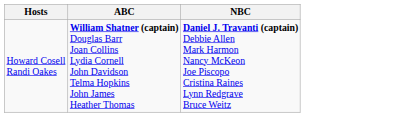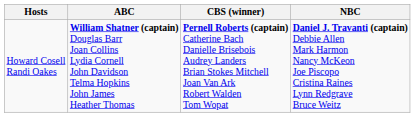 <table class="wikitable">
 <tr>
 <th>Hosts</th>
 <th>ABC</th>
+<th>CBS (winner)</th>
 <th>NBC</th>
 </tr>
 <tr>
 <td><a href='#'>Howard Cosell</a><br><a href='#'>Randi Oakes</a></td>
 <td><strong><a href='#'>William Shatner</a> (captain)</strong><br><a href='#'>Douglas Barr</a><br><a href='#'>Joan Collins</a><br><a href='#'>Lydia Cornell</a><br><a href='#'>John Davidson</a><br><a href='#'>Telma Hopkins</a><br><a href='#'>John James</a><br><a href='#'>Heather Thomas</a></td>
+<td><strong><a href='#'>Pernell Roberts</a> (captain)</strong><br><a href='#'>Catherine Bach</a><br><a href='#'>Danielle Brisebois</a><br><a href='#'>Audrey Landers</a><br><a href='#'>Brian Stokes Mitchell</a><br><a href='#'>Joan Van Ark</a><br><a href='#'>Robert Walden</a><br><a href='#'>Tom Wopat</a></td>
 <td><strong><a href='#'>Daniel J. Travanti</a> (captain)</strong><br><a href='#'>Debbie Allen</a><br><a href='#'>Mark Harmon</a><br><a href='#'>Nancy McKeon</a><br><a href='#'>Joe Piscopo</a><br><a href='#'>Cristina Raines</a><br><a href='#'>Lynn Redgrave</a><br><a href='#'>Bruce Weitz</a></td>
 </tr>
 </table>
